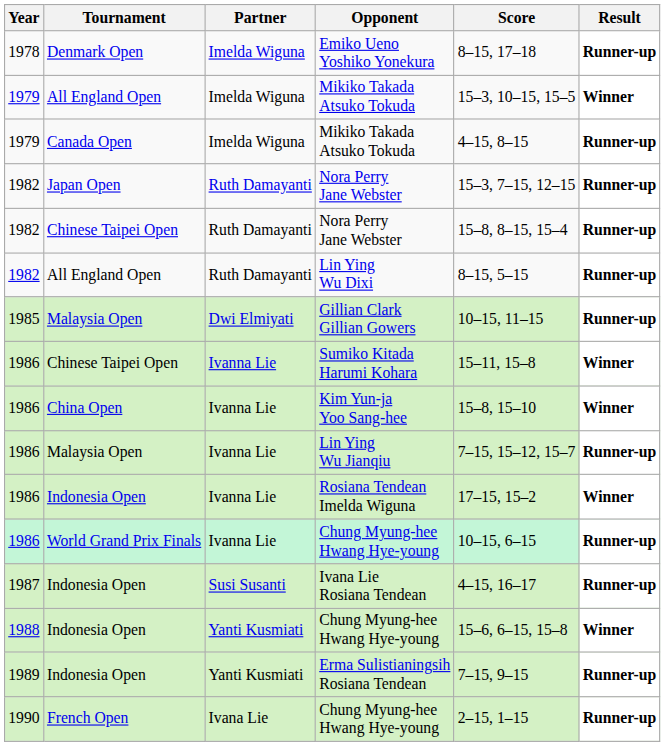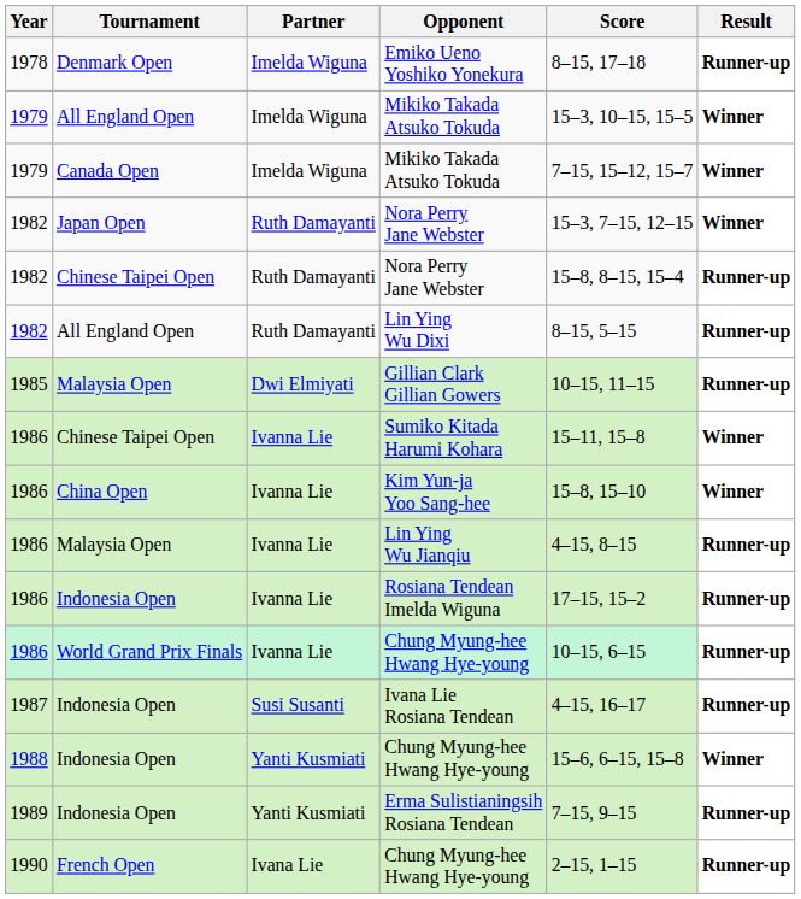 <table class="sortable wikitable" style="font-size: 90%;">
 <tr>
 <th>Year</th>
 <th>Tournament</th>
 <th>Partner</th>
 <th>Opponent</th>
 <th>Score</th>
 <th>Result</th>
 </tr>
 <tr>
 <td align="center">1978</td>
 <td align="left"><a href='#'>Denmark Open</a></td>
 <td align="left"> <a href='#'>Imelda Wiguna</a></td>
 <td align="left"> <a href='#'>Emiko Ueno</a><br> <a href='#'>Yoshiko Yonekura</a></td>
 <td align="left">8–15, 17–18</td>
 <td style="text-align:left; background:white"> <strong>Runner-up</strong></td>
 </tr>
 <tr>
 <td align="center"><a href='#'>1979</a></td>
 <td align="left"><a href='#'>All England Open</a></td>
 <td align="left"> Imelda Wiguna</td>
 <td align="left"> <a href='#'>Mikiko Takada</a><br> <a href='#'>Atsuko Tokuda</a></td>
 <td align="left">15–3, 10–15, 15–5</td>
 <td style="text-align:left; background:white"> <strong>Winner</strong></td>
 </tr>
 <tr>
 <td align="center">1979</td>
 <td align="left"><a href='#'>Canada Open</a></td>
 <td align="left"> Imelda Wiguna</td>
 <td align="left"> Mikiko Takada<br> Atsuko Tokuda</td>
-<td align="left">4–15, 8–15</td>
-<td style="text-align:left; background:white"> <strong>Runner-up</strong></td>
+<td align="left">7–15, 15–12, 15–7</td>
+<td style="text-align:left; background:white"> <strong>Winner</strong></td>
 </tr>
 <tr>
 <td align="center">1982</td>
 <td align="left"><a href='#'>Japan Open</a></td>
 <td align="left"> <a href='#'>Ruth Damayanti</a></td>
 <td align="left"> <a href='#'>Nora Perry</a><br> <a href='#'>Jane Webster</a></td>
 <td align="left">15–3, 7–15, 12–15</td>
-<td style="text-align:left; background:white"> <strong>Runner-up</strong></td>
+<td style="text-align:left; background:white"> <strong>Winner</strong></td>
 </tr>
 <tr>
 <td align="center">1982</td>
 <td align="left"><a href='#'>Chinese Taipei Open</a></td>
 <td align="left"> Ruth Damayanti</td>
 <td align="left"> Nora Perry<br> Jane Webster</td>
 <td align="left">15–8, 8–15, 15–4</td>
 <td style="text-align:left; background:white"> <strong>Runner-up</strong></td>
 </tr>
 <tr>
 <td align="center"><a href='#'>1982</a></td>
 <td align="left">All England Open</td>
 <td align="left"> Ruth Damayanti</td>
 <td align="left"> <a href='#'>Lin Ying</a><br> <a href='#'>Wu Dixi</a></td>
 <td align="left">8–15, 5–15</td>
 <td style="text-align:left; background:white"> <strong>Runner-up</strong></td>
 </tr>
 <tr style="background:#D4F1C5">
 <td align="center">1985</td>
 <td align="left"><a href='#'>Malaysia Open</a></td>
 <td align="left"> <a href='#'>Dwi Elmiyati</a></td>
 <td align="left"> <a href='#'>Gillian Clark</a><br> <a href='#'>Gillian Gowers</a></td>
 <td align="left">10–15, 11–15</td>
 <td style="text-align:left; background:white"> <strong>Runner-up</strong></td>
 </tr>
 <tr style="background:#D4F1C5">
 <td align="center">1986</td>
 <td align="left">Chinese Taipei Open</td>
 <td align="left"> <a href='#'>Ivanna Lie</a></td>
 <td align="left"> <a href='#'>Sumiko Kitada</a><br> <a href='#'>Harumi Kohara</a></td>
 <td align="left">15–11, 15–8</td>
 <td style="text-align:left; background:white"> <strong>Winner</strong></td>
 </tr>
 <tr style="background:#D4F1C5">
 <td align="center">1986</td>
 <td align="left"><a href='#'>China Open</a></td>
 <td align="left"> Ivanna Lie</td>
 <td align="left"> <a href='#'>Kim Yun-ja</a><br> <a href='#'>Yoo Sang-hee</a></td>
 <td align="left">15–8, 15–10</td>
 <td style="text-align:left; background:white"> <strong>Winner</strong></td>
 </tr>
 <tr style="background:#D4F1C5">
 <td align="center">1986</td>
 <td align="left">Malaysia Open</td>
 <td align="left"> Ivanna Lie</td>
 <td align="left"> <a href='#'>Lin Ying</a><br> <a href='#'>Wu Jianqiu</a></td>
-<td align="left">7–15, 15–12, 15–7</td>
+<td align="left">4–15, 8–15</td>
 <td style="text-align:left; background:white"> <strong>Runner-up</strong></td>
 </tr>
 <tr style="background:#D4F1C5">
 <td align="center">1986</td>
 <td align="left"><a href='#'>Indonesia Open</a></td>
 <td align="left"> Ivanna Lie</td>
 <td align="left"> <a href='#'>Rosiana Tendean</a><br> Imelda Wiguna</td>
 <td align="left">17–15, 15–2</td>
-<td style="text-align:left; background:white"> <strong>Winner</strong></td>
+<td style="text-align:left; background:white"> <strong>Runner-up</strong></td>
 </tr>
 <tr style="background:#C3F6D7">
 <td align="center"><a href='#'>1986</a></td>
 <td align="left"><a href='#'>World Grand Prix Finals</a></td>
 <td align="left"> Ivanna Lie</td>
 <td align="left"> <a href='#'>Chung Myung-hee</a><br> <a href='#'>Hwang Hye-young</a></td>
 <td align="left">10–15, 6–15</td>
 <td style="text-align:left; background:white"> <strong>Runner-up</strong></td>
 </tr>
 <tr style="background:#D4F1C5">
 <td align="center">1987</td>
 <td align="left">Indonesia Open</td>
 <td align="left"> <a href='#'>Susi Susanti</a></td>
 <td align="left"> Ivana Lie<br> Rosiana Tendean</td>
 <td align="left">4–15, 16–17</td>
 <td style="text-align:left; background:white"> <strong>Runner-up</strong></td>
 </tr>
 <tr style="background:#D4F1C5">
 <td align="center"><a href='#'>1988</a></td>
 <td align="left">Indonesia Open</td>
 <td align="left"> <a href='#'>Yanti Kusmiati</a></td>
 <td align="left"> Chung Myung-hee<br> Hwang Hye-young</td>
 <td align="left">15–6, 6–15, 15–8</td>
 <td style="text-align:left; background:white"> <strong>Winner</strong></td>
 </tr>
 <tr style="background:#D4F1C5">
 <td align="center">1989</td>
 <td align="left">Indonesia Open</td>
 <td align="left"> Yanti Kusmiati</td>
 <td align="left"> <a href='#'>Erma Sulistianingsih</a><br> Rosiana Tendean</td>
 <td align="left">7–15, 9–15</td>
 <td style="text-align:left; background:white"> <strong>Runner-up</strong></td>
 </tr>
 <tr style="background:#D4F1C5">
 <td align="center">1990</td>
 <td align="left"><a href='#'>French Open</a></td>
 <td align="left"> Ivana Lie</td>
 <td align="left"> Chung Myung-hee<br> Hwang Hye-young</td>
 <td align="left">2–15, 1–15</td>
 <td style="text-align:left; background:white"> <strong>Runner-up</strong></td>
 </tr>
 </table>
